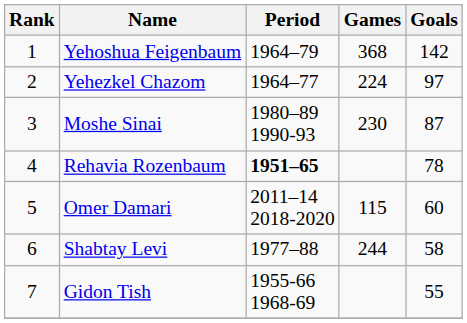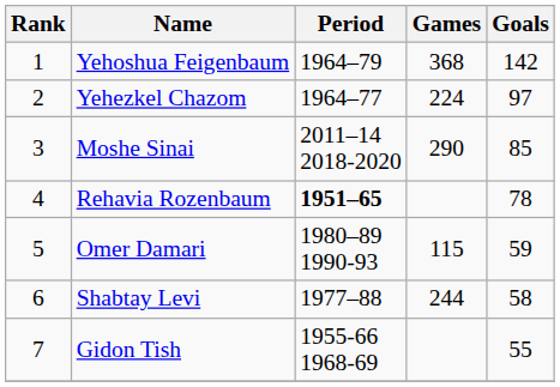 <table class="wikitable">
 <tr>
 <th>Rank</th>
 <th>Name</th>
 <th>Period</th>
 <th>Games</th>
 <th>Goals</th>
 </tr>
 <tr>
 <td align="center">1</td>
 <td> <a href='#'>Yehoshua Feigenbaum</a></td>
 <td>1964–79</td>
 <td align="center">368</td>
 <td align="center">142</td>
 </tr>
 <tr>
 <td align="center">2</td>
 <td> <a href='#'>Yehezkel Chazom</a></td>
 <td>1964–77</td>
 <td align="center">224</td>
 <td align="center">97</td>
 </tr>
 <tr>
 <td align="center">3</td>
 <td> <a href='#'>Moshe Sinai</a></td>
-<td>1980–89<br>1990-93</td>
-<td align="center">230</td>
-<td align="center">87</td>
+<td>2011–14<br>2018-2020</td>
+<td align="center">290</td>
+<td align="center">85</td>
 </tr>
 <tr>
 <td align="center">4</td>
 <td> <a href='#'>Rehavia Rozenbaum</a></td>
 <td><strong>1951–65</strong></td>
 <td align="center"></td>
 <td align="center">78</td>
 </tr>
 <tr>
 <td align="center">5</td>
 <td> <a href='#'>Omer Damari</a></td>
-<td>2011–14<br>2018-2020</td>
+<td>1980–89<br>1990-93</td>
 <td align="center">115</td>
-<td align="center">60</td>
+<td align="center">59</td>
 </tr>
 <tr>
 <td align="center">6</td>
 <td> <a href='#'>Shabtay Levi</a></td>
 <td>1977–88</td>
 <td align="center">244</td>
 <td align="center">58</td>
 </tr>
 <tr>
 <td align="center">7</td>
 <td> <a href='#'>Gidon Tish</a></td>
 <td>1955-66<br>1968-69</td>
 <td align="center"></td>
 <td align="center">55</td>
 </tr>
 <tr>
 </tr>
 </table>
